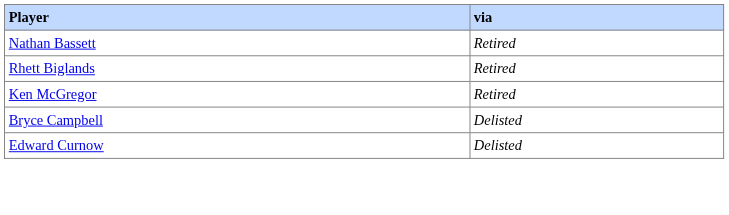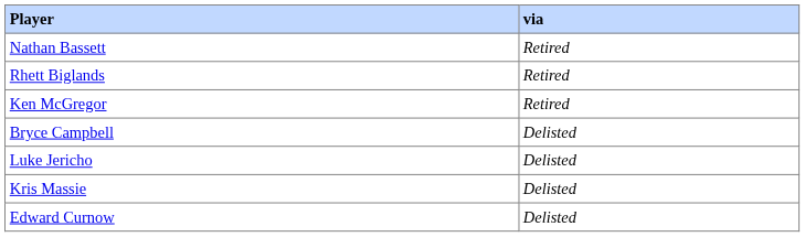 <table border="1" cellpadding="4" cellspacing="0"  style="text-align:left; font-size:95%; border-collapse:collapse; width:60%;">
 <tr style="background:#C1D8FF;">
 <th>Player</th>
 <th>via</th>
 </tr>
 <tr>
 <td> <a href='#'>Nathan Bassett</a></td>
 <td><em>Retired</em></td>
 </tr>
 <tr>
 <td> <a href='#'>Rhett Biglands</a></td>
 <td><em>Retired</em></td>
 </tr>
 <tr>
 <td> <a href='#'>Ken McGregor</a></td>
 <td><em>Retired</em></td>
 </tr>
 <tr>
 <td> <a href='#'>Bryce Campbell</a></td>
 <td><em>Delisted</em></td>
 </tr>
 <tr>
+<td> <a href='#'>Luke Jericho</a></td>
+<td><em>Delisted</em></td>
+</tr>
+<tr>
+<td> <a href='#'>Kris Massie</a></td>
+<td><em>Delisted</em></td>
+</tr>
+<tr>
 <td> <a href='#'>Edward Curnow</a></td>
 <td><em>Delisted</em></td>
 </tr>
 </table>
